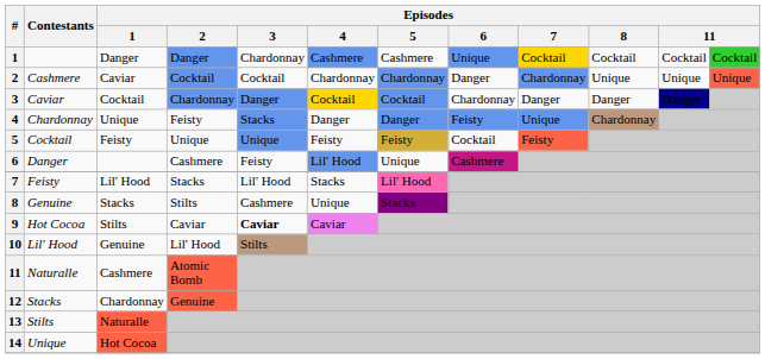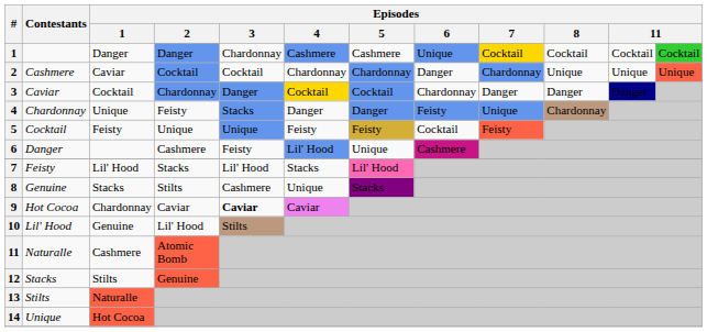 <table class="wikitable">
 <tr>
 <th width="30" rowspan=2>#</th>
 <th rowspan=2>Contestants</th>
 <th colspan=11>Episodes</th>
 </tr>
 <tr>
 <th>1</th>
 <th>2</th>
 <th>3</th>
 <th>4</th>
 <th>5</th>
 <th>6</th>
 <th>7</th>
 <th>8</th>
 <th colspan=2>11</th>
 </tr>
 <tr>
 <th>1</th>
 <td><em></em></td>
 <td>Danger</td>
 <td bgcolor="cornflowerblue">Danger</td>
 <td>Chardonnay</td>
 <td bgcolor="cornflowerblue">Cashmere</td>
 <td>Cashmere</td>
 <td bgcolor="cornflowerblue">Unique</td>
 <td bgcolor="gold">Cocktail</td>
 <td>Cocktail</td>
 <td>Cocktail</td>
 <td bgcolor="limegreen">Cocktail</td>
 </tr>
 <tr>
 <th>2</th>
 <td><em>Cashmere</em></td>
 <td>Caviar</td>
 <td bgcolor="cornflowerblue">Cocktail</td>
 <td>Cocktail</td>
 <td>Chardonnay</td>
 <td bgcolor="cornflowerblue">Chardonnay</td>
 <td>Danger</td>
 <td bgcolor="cornflowerblue">Chardonnay</td>
 <td>Unique</td>
 <td>Unique</td>
 <td bgcolor="tomato">Unique</td>
 </tr>
 <tr>
 <th>3</th>
 <td><em>Caviar</em></td>
 <td>Cocktail</td>
 <td bgcolor="cornflowerblue">Chardonnay</td>
 <td bgcolor="cornflowerblue">Danger</td>
 <td bgcolor="gold">Cocktail</td>
 <td bgcolor="cornflowerblue">Cocktail</td>
 <td>Chardonnay</td>
 <td>Danger</td>
 <td>Danger</td>
 <td bgcolor="darkblue"><span>Danger</span></td>
 <td bgcolor="#CCCCCC" colspan=1></td>
 </tr>
 <tr>
 <th>4</th>
 <td><em>Chardonnay</em></td>
 <td>Unique</td>
 <td>Feisty</td>
 <td bgcolor="cornflowerblue">Stacks</td>
 <td>Danger</td>
 <td bgcolor="cornflowerblue">Danger</td>
 <td bgcolor="cornflowerblue">Feisty</td>
 <td bgcolor="cornflowerblue">Unique</td>
 <td bgcolor="#BC987E">Chardonnay</td>
 <td bgcolor="#CCCCCC" colspan=2></td>
 </tr>
 <tr>
 <th>5</th>
 <td><em>Cocktail</em></td>
 <td>Feisty</td>
 <td>Unique</td>
 <td bgcolor="cornflowerblue">Unique</td>
 <td>Feisty</td>
 <td bgcolor="#D4AF37">Feisty</td>
 <td>Cocktail</td>
 <td bgcolor="tomato">Feisty</td>
 <td bgcolor="#CCCCCC" colspan=3></td>
 </tr>
 <tr>
 <th>6</th>
 <td><em>Danger</em></td>
 <td></td>
 <td>Cashmere</td>
 <td>Feisty</td>
 <td bgcolor="cornflowerblue">Lil' Hood</td>
 <td>Unique</td>
 <td bgcolor="#C71585"><span>Cashmere</span></td>
 <td bgcolor="#CCCCCC" colspan=4></td>
 </tr>
 <tr>
 </tr>
 <tr>
 <th>7</th>
 <td><em>Feisty</em></td>
 <td>Lil' Hood</td>
 <td>Stacks</td>
 <td>Lil' Hood</td>
 <td>Stacks</td>
 <td bgcolor="hotpink">Lil' Hood</td>
 <td bgcolor="#CCCCCC" colspan=5></td>
 </tr>
 <tr>
 <th>8</th>
 <td><em>Genuine</em></td>
 <td>Stacks</td>
 <td>Stilts</td>
 <td>Cashmere</td>
 <td>Unique</td>
 <td bgcolor="purple"><span>Stacks</span></td>
 <td bgcolor="#CCCCCC" colspan=5></td>
 </tr>
 <tr>
 <th>9</th>
 <td><em>Hot Cocoa</em></td>
-<td>Stilts</td>
+<td>Chardonnay</td>
 <td>Caviar</td>
 <td><strong>Caviar</strong></td>
 <td bgcolor="violet">Caviar</td>
 <td bgcolor="#CCCCCC" colspan=6></td>
 </tr>
 <tr>
 <th>10</th>
 <td><em>Lil' Hood</em></td>
 <td>Genuine</td>
 <td>Lil' Hood</td>
 <td bgcolor="#BC987E">Stilts</td>
 <td bgcolor="#CCCCCC" colspan=7></td>
 </tr>
 <tr>
 <th>11</th>
 <td><em>Naturalle</em></td>
 <td>Cashmere</td>
 <td bgcolor="tomato">Atomic Bomb</td>
 <td bgcolor="#CCCCCC" colspan=8></td>
 </tr>
 <tr>
 <th>12</th>
 <td><em>Stacks</em></td>
-<td>Chardonnay</td>
+<td>Stilts</td>
 <td bgcolor="tomato">Genuine</td>
 <td bgcolor="#CCCCCC" colspan=8></td>
 </tr>
 <tr>
 <th>13</th>
 <td><em>Stilts</em></td>
 <td bgcolor="tomato">Naturalle</td>
 <td bgcolor="#CCCCCC" colspan=9></td>
 </tr>
 <tr>
 <th>14</th>
 <td><em>Unique</em></td>
 <td bgcolor="tomato">Hot Cocoa</td>
 <td bgcolor="#CCCCCC" colspan=9></td>
 </tr>
 <tr>
 </tr>
 </table>
